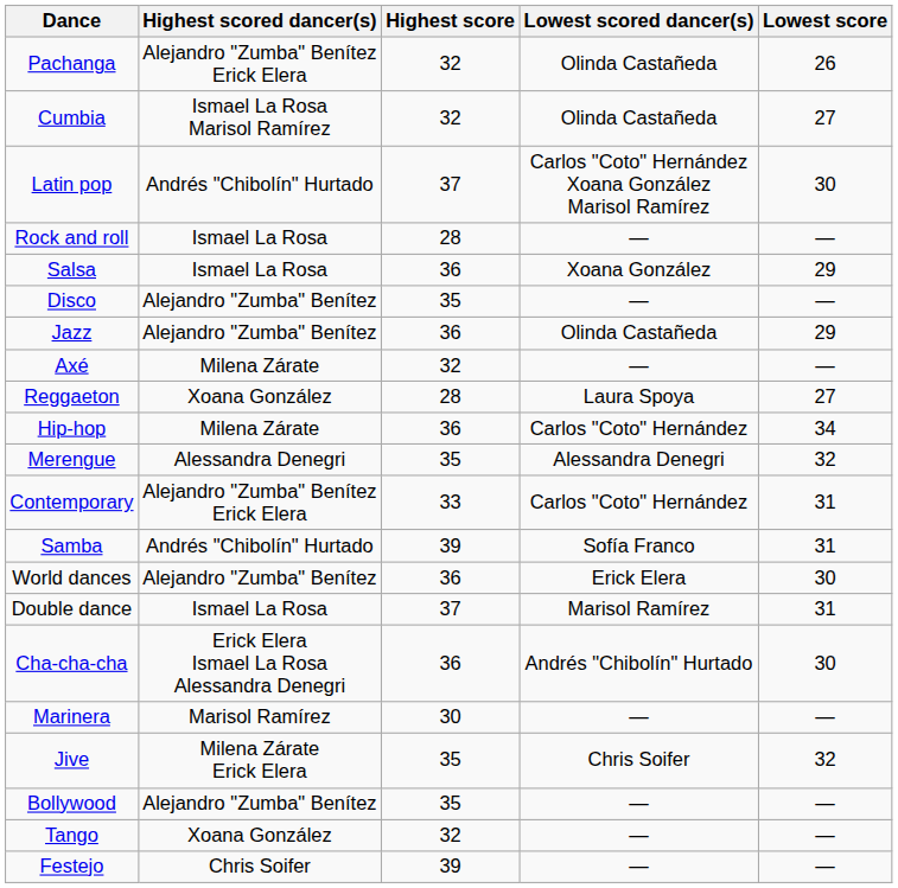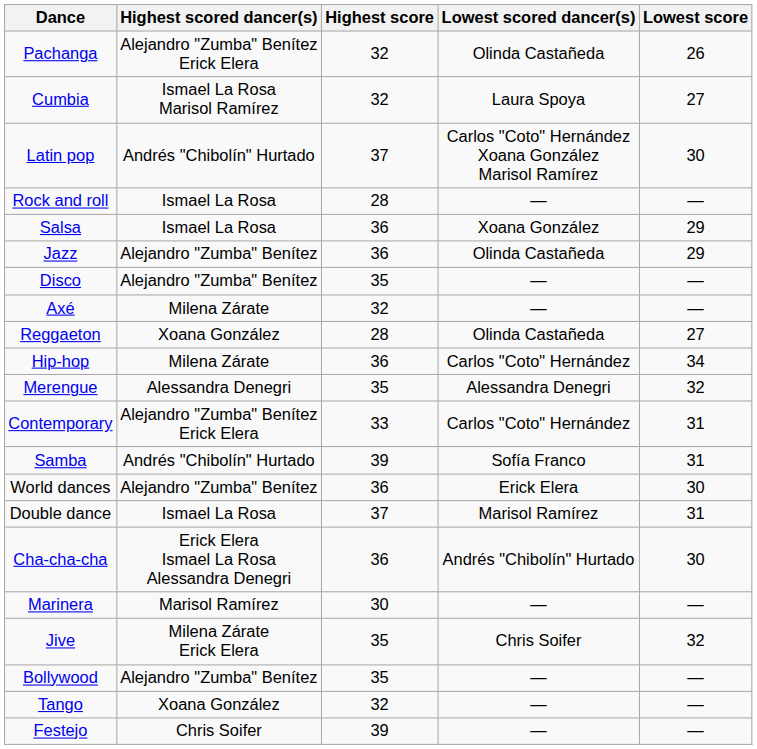 <table class="wikitable sortable" style="text-align:center; white-space:nowrap;  font-size:97%;">
 <tr>
 <th>Dance</th>
 <th class="sortable">Highest scored dancer(s)</th>
 <th>Highest score</th>
 <th class="sortable">Lowest scored dancer(s)</th>
 <th>Lowest score</th>
 </tr>
 <tr>
 <td><a href='#'>Pachanga</a></td>
 <td>Alejandro "Zumba" Benítez<br>Erick Elera</td>
 <td>32</td>
 <td>Olinda Castañeda</td>
 <td>26</td>
 </tr>
 <tr>
 <td><a href='#'>Cumbia</a></td>
 <td>Ismael La Rosa<br>Marisol Ramírez</td>
 <td>32</td>
-<td>Olinda Castañeda</td>
+<td>Laura Spoya</td>
 <td>27</td>
 </tr>
 <tr>
 <td><a href='#'>Latin pop</a></td>
 <td>Andrés "Chibolín" Hurtado</td>
 <td>37</td>
 <td>Carlos "Coto" Hernández<br>Xoana González<br>Marisol Ramírez</td>
 <td>30</td>
 </tr>
 <tr>
 <td><a href='#'>Rock and roll</a></td>
 <td>Ismael La Rosa</td>
 <td>28</td>
 <td>—</td>
 <td>—</td>
 </tr>
 <tr>
 <td><a href='#'>Salsa</a></td>
 <td>Ismael La Rosa</td>
 <td>36</td>
 <td>Xoana González</td>
 <td>29</td>
 </tr>
 <tr>
+<td><a href='#'>Jazz</a></td>
+<td>Alejandro "Zumba" Benítez</td>
+<td>36</td>
+<td>Olinda Castañeda</td>
+<td>29</td>
+</tr>
+<tr>
 <td><a href='#'>Disco</a></td>
 <td>Alejandro "Zumba" Benítez</td>
 <td>35</td>
 <td>—</td>
 <td>—</td>
-</tr>
-<tr>
-<td><a href='#'>Jazz</a></td>
-<td>Alejandro "Zumba" Benítez</td>
-<td>36</td>
-<td>Olinda Castañeda</td>
-<td>29</td>
 </tr>
 <tr>
 <td><a href='#'>Axé</a></td>
 <td>Milena Zárate</td>
 <td>32</td>
 <td>—</td>
 <td>—</td>
 </tr>
 <tr>
 <td><a href='#'>Reggaeton</a></td>
 <td>Xoana González</td>
 <td>28</td>
-<td>Laura Spoya</td>
+<td>Olinda Castañeda</td>
 <td>27</td>
 </tr>
 <tr>
 <td><a href='#'>Hip-hop</a></td>
 <td>Milena Zárate</td>
 <td>36</td>
 <td>Carlos "Coto" Hernández</td>
 <td>34</td>
 </tr>
 <tr>
 <td><a href='#'>Merengue</a></td>
 <td>Alessandra Denegri</td>
 <td>35</td>
 <td>Alessandra Denegri</td>
 <td>32</td>
 </tr>
 <tr>
 <td><a href='#'>Contemporary</a></td>
 <td>Alejandro "Zumba" Benítez<br>Erick Elera</td>
 <td>33</td>
 <td>Carlos "Coto" Hernández</td>
 <td>31</td>
 </tr>
 <tr>
 <td><a href='#'>Samba</a></td>
 <td>Andrés "Chibolín" Hurtado</td>
 <td>39</td>
 <td>Sofía Franco</td>
 <td>31</td>
 </tr>
 <tr>
 <td>World dances</td>
 <td>Alejandro "Zumba" Benítez</td>
 <td>36</td>
 <td>Erick Elera</td>
 <td>30</td>
 </tr>
 <tr>
 <td>Double dance</td>
 <td>Ismael La Rosa</td>
 <td>37</td>
 <td>Marisol Ramírez</td>
 <td>31</td>
 </tr>
 <tr>
 <td><a href='#'>Cha-cha-cha</a></td>
 <td>Erick Elera<br>Ismael La Rosa<br>Alessandra Denegri</td>
 <td>36</td>
 <td>Andrés "Chibolín" Hurtado</td>
 <td>30</td>
 </tr>
 <tr>
 <td><a href='#'>Marinera</a></td>
 <td>Marisol Ramírez</td>
 <td>30</td>
 <td>—</td>
 <td>—</td>
 </tr>
 <tr>
 <td><a href='#'>Jive</a></td>
 <td>Milena Zárate<br>Erick Elera</td>
 <td>35</td>
 <td>Chris Soifer</td>
 <td>32</td>
 </tr>
 <tr>
 <td><a href='#'>Bollywood</a></td>
 <td>Alejandro "Zumba" Benítez</td>
 <td>35</td>
 <td>—</td>
 <td>—</td>
 </tr>
 <tr>
 <td><a href='#'>Tango</a></td>
 <td>Xoana González</td>
 <td>32</td>
 <td>—</td>
 <td>—</td>
 </tr>
 <tr>
 <td><a href='#'>Festejo</a></td>
 <td>Chris Soifer</td>
 <td>39</td>
 <td>—</td>
 <td>—</td>
 </tr>
 </table>
